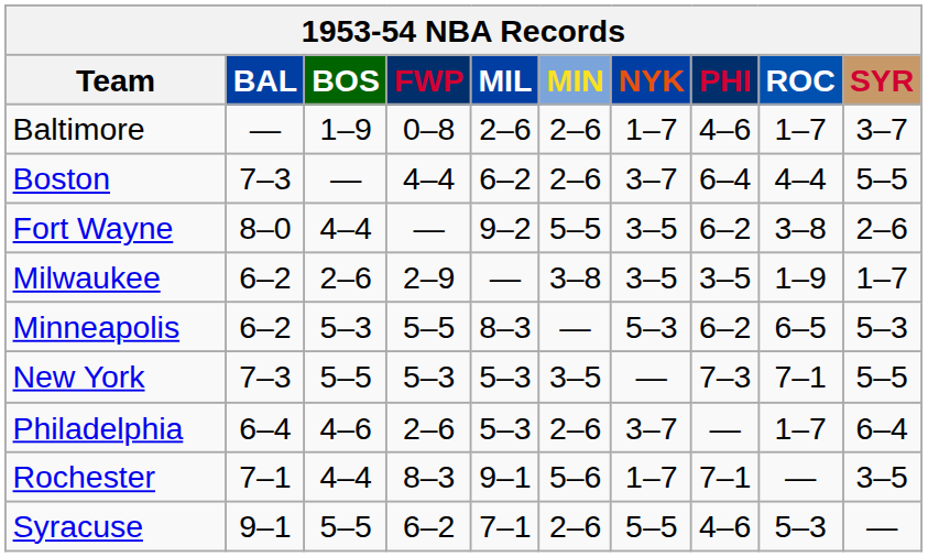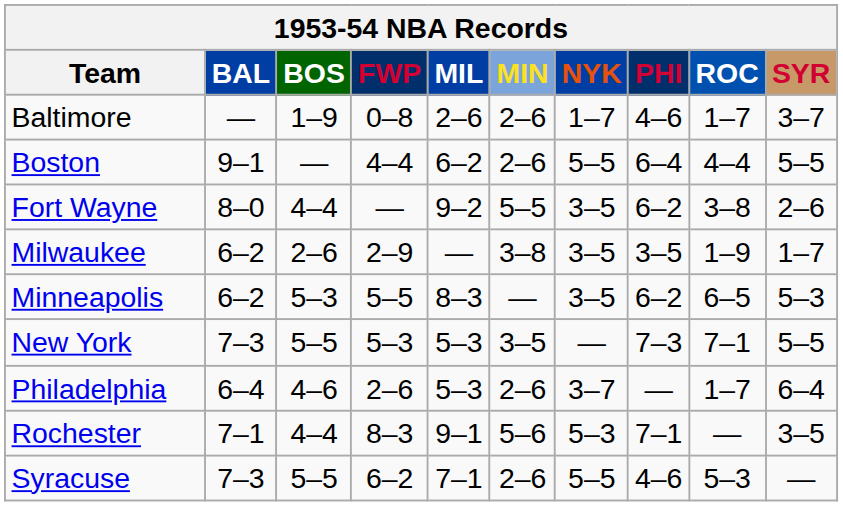 <table class="wikitable" style="font-size:95%; text-align:center;">
 <tr>
 <th colspan=10>1953-54 NBA Records</th>
 </tr>
 <tr>
 <th width=100>Team</th>
 <th style="background:#003EA4;color:#FFFFFF;width=35">BAL</th>
 <th style="background:#006400;color:#FFFFFF;width=35">BOS</th>
 <th style="background:#012F6B;color:#D40032;width=35">FWP</th>
 <th style="background:#003EA4;color:#FFFFFF;width=35">MIL</th>
 <th style="background:#7BA4DB;color:#FBE122;width=35">MIN</th>
 <th style="background:#003EA4;color:#E85109;width=35">NYK</th>
 <th style="background:#012F6B;color:#D50033;width=35">PHI</th>
 <th style="background:#0050B0;color:#FFFFFF;width=35">ROC</th>
 <th style="background:#C79968;color:#D20032;width=35">SYR</th>
 </tr>
 <tr>
 <td style="text-align:left;">Baltimore</td>
 <td>—</td>
 <td>1–9</td>
 <td>0–8</td>
 <td>2–6</td>
 <td>2–6</td>
 <td>1–7</td>
 <td>4–6</td>
 <td>1–7</td>
 <td>3–7</td>
 </tr>
 <tr>
 <td style="text-align:left;"><a href='#'>Boston</a></td>
-<td>7–3</td>
+<td>9–1</td>
 <td>—</td>
 <td>4–4</td>
 <td>6–2</td>
 <td>2–6</td>
-<td>3–7</td>
+<td>5–5</td>
 <td>6–4</td>
 <td>4–4</td>
 <td>5–5</td>
 </tr>
 <tr>
 <td style="text-align:left;"><a href='#'>Fort Wayne</a></td>
 <td>8–0</td>
 <td>4–4</td>
 <td>—</td>
 <td>9–2</td>
 <td>5–5</td>
 <td>3–5</td>
 <td>6–2</td>
 <td>3–8</td>
 <td>2–6</td>
 </tr>
 <tr>
 <td style="text-align:left;"><a href='#'>Milwaukee</a></td>
 <td>6–2</td>
 <td>2–6</td>
 <td>2–9</td>
 <td>—</td>
 <td>3–8</td>
 <td>3–5</td>
 <td>3–5</td>
 <td>1–9</td>
 <td>1–7</td>
 </tr>
 <tr>
 <td style="text-align:left;"><a href='#'>Minneapolis</a></td>
 <td>6–2</td>
 <td>5–3</td>
 <td>5–5</td>
 <td>8–3</td>
 <td>—</td>
-<td>5–3</td>
+<td>3–5</td>
 <td>6–2</td>
 <td>6–5</td>
 <td>5–3</td>
 </tr>
 <tr>
 <td style="text-align:left;"><a href='#'>New York</a></td>
 <td>7–3</td>
 <td>5–5</td>
 <td>5–3</td>
 <td>5–3</td>
 <td>3–5</td>
 <td>—</td>
 <td>7–3</td>
 <td>7–1</td>
 <td>5–5</td>
 </tr>
 <tr>
 <td style="text-align:left;"><a href='#'>Philadelphia</a></td>
 <td>6–4</td>
 <td>4–6</td>
 <td>2–6</td>
 <td>5–3</td>
 <td>2–6</td>
 <td>3–7</td>
 <td>—</td>
 <td>1–7</td>
 <td>6–4</td>
 </tr>
 <tr>
 <td style="text-align:left;"><a href='#'>Rochester</a></td>
 <td>7–1</td>
 <td>4–4</td>
 <td>8–3</td>
 <td>9–1</td>
 <td>5–6</td>
-<td>1–7</td>
+<td>5–3</td>
 <td>7–1</td>
 <td>—</td>
 <td>3–5</td>
 </tr>
 <tr>
 <td style="text-align:left;"><a href='#'>Syracuse</a></td>
-<td>9–1</td>
+<td>7–3</td>
 <td>5–5</td>
 <td>6–2</td>
 <td>7–1</td>
 <td>2–6</td>
 <td>5–5</td>
 <td>4–6</td>
 <td>5–3</td>
 <td>—</td>
 </tr>
 </table>
